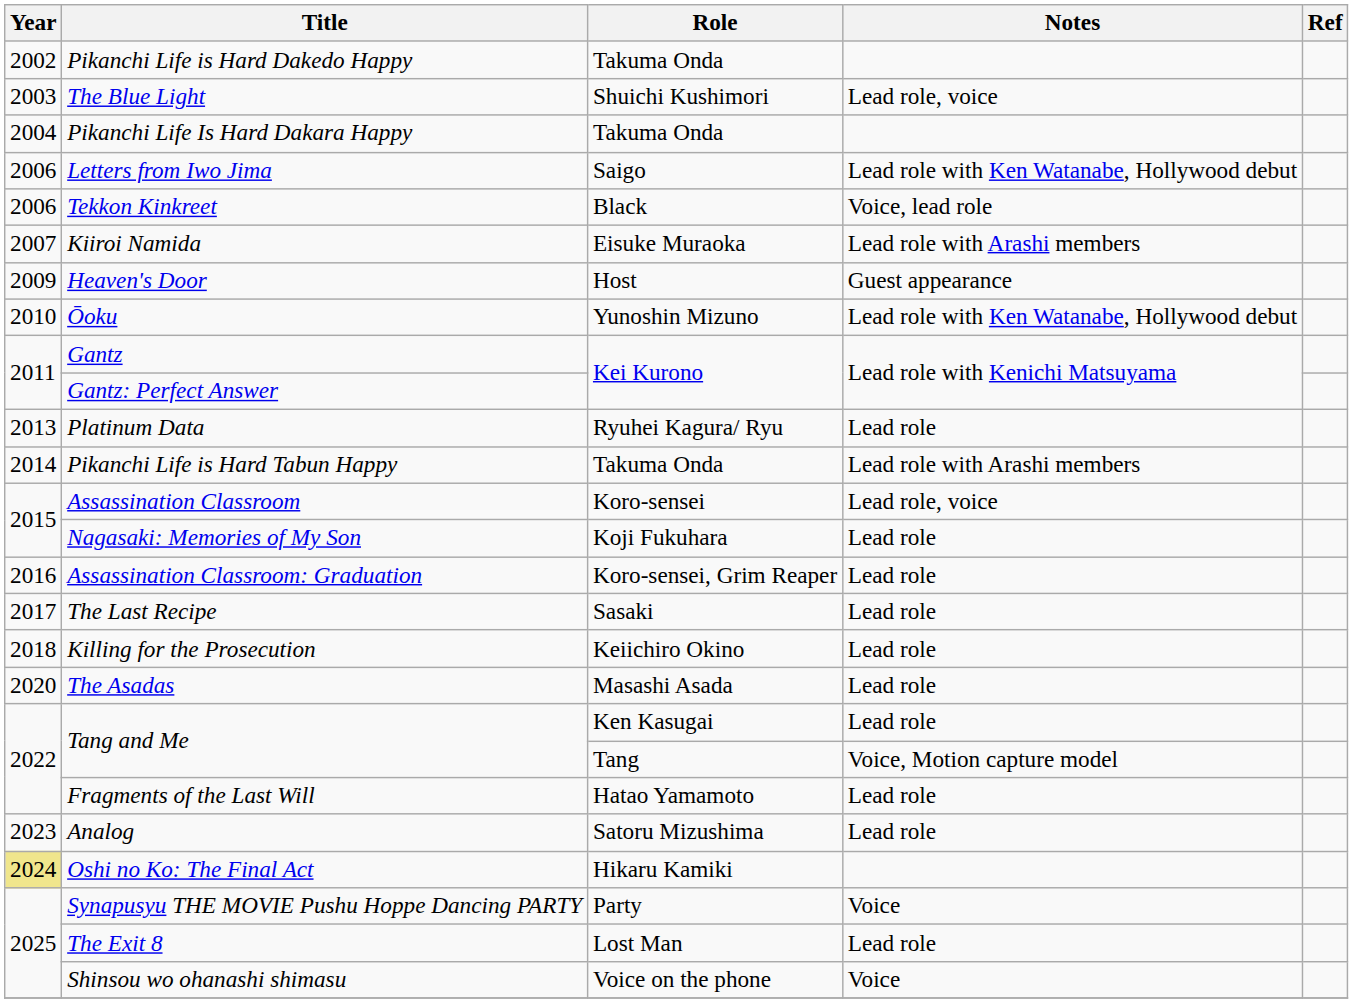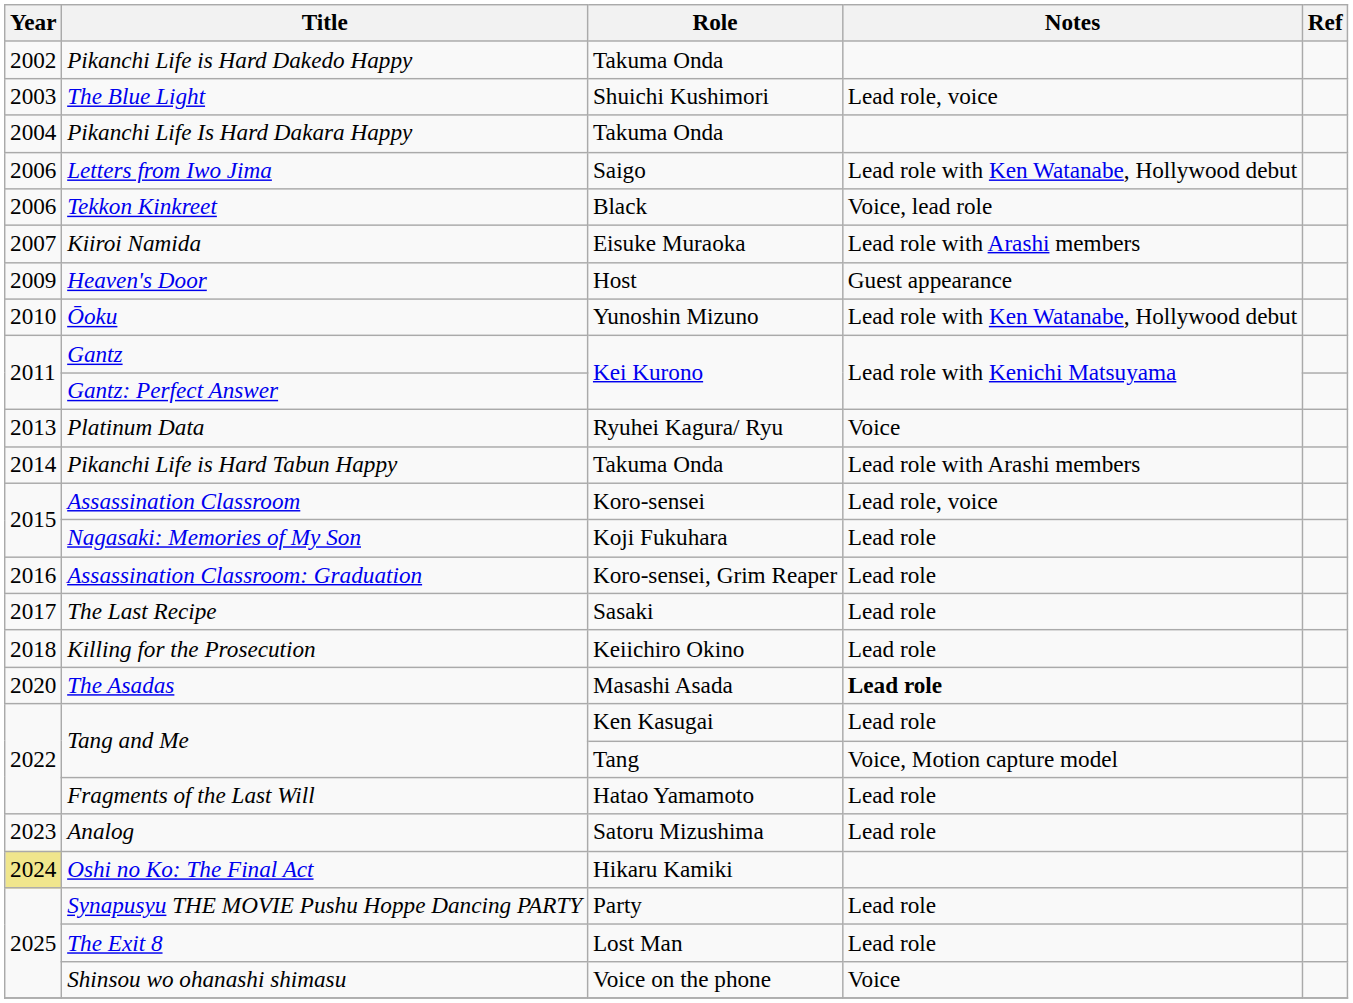 <table class="wikitable sortable">
 <tr>
 <th>Year</th>
 <th>Title</th>
 <th>Role</th>
 <th class="unsortable">Notes</th>
 <th class="unsortable">Ref</th>
 </tr>
 <tr>
 <td>2002</td>
 <td><em>Pikanchi Life is Hard Dakedo Happy</em></td>
 <td>Takuma Onda</td>
 <td></td>
 <td></td>
 </tr>
 <tr>
 <td>2003</td>
 <td><em><a href='#'>The Blue Light</a></em></td>
 <td>Shuichi Kushimori</td>
 <td>Lead role, voice</td>
 <td></td>
 </tr>
 <tr>
 <td>2004</td>
 <td><em>Pikanchi Life Is Hard Dakara Happy</em></td>
 <td>Takuma Onda</td>
 <td></td>
 <td></td>
 </tr>
 <tr>
 <td>2006</td>
 <td><em><a href='#'>Letters from Iwo Jima</a></em></td>
 <td>Saigo</td>
 <td>Lead role with <a href='#'>Ken Watanabe</a>, Hollywood debut</td>
 <td></td>
 </tr>
 <tr>
 <td>2006</td>
 <td><em><a href='#'>Tekkon Kinkreet</a></em></td>
 <td>Black</td>
 <td>Voice, lead role</td>
 <td></td>
 </tr>
 <tr>
 <td>2007</td>
 <td><em>Kiiroi Namida</em></td>
 <td>Eisuke Muraoka</td>
 <td>Lead role with <a href='#'>Arashi</a> members</td>
 <td></td>
 </tr>
 <tr>
 <td>2009</td>
 <td><em><a href='#'>Heaven's Door</a></em></td>
 <td>Host</td>
 <td>Guest appearance</td>
 <td></td>
 </tr>
 <tr>
 <td>2010</td>
 <td><em><a href='#'>Ōoku</a></em></td>
 <td>Yunoshin Mizuno</td>
 <td>Lead role with <a href='#'>Ken Watanabe</a>, Hollywood debut</td>
 <td></td>
 </tr>
 <tr>
 <td rowspan="2">2011</td>
 <td><em><a href='#'>Gantz</a></em></td>
 <td rowspan="2"><a href='#'>Kei Kurono</a></td>
 <td rowspan="2">Lead role with <a href='#'>Kenichi Matsuyama</a></td>
 <td></td>
 </tr>
 <tr>
 <td><em><a href='#'>Gantz: Perfect Answer</a></em></td>
 <td></td>
 </tr>
 <tr>
 <td>2013</td>
 <td><em>Platinum Data</em></td>
 <td>Ryuhei Kagura/ Ryu</td>
-<td>Lead role</td>
+<td>Voice</td>
 <td></td>
 </tr>
 <tr>
 <td>2014</td>
 <td><em>Pikanchi Life is Hard Tabun Happy</em></td>
 <td>Takuma Onda</td>
 <td>Lead role with Arashi members</td>
 <td></td>
 </tr>
 <tr>
 <td rowspan="2">2015</td>
 <td><em><a href='#'>Assassination Classroom</a></em></td>
 <td>Koro-sensei</td>
 <td>Lead role, voice</td>
 <td></td>
 </tr>
 <tr>
 <td><em><a href='#'>Nagasaki: Memories of My Son</a></em></td>
 <td>Koji Fukuhara</td>
 <td>Lead role</td>
 <td></td>
 </tr>
 <tr>
 <td>2016</td>
 <td><em><a href='#'>Assassination Classroom: Graduation</a></em></td>
 <td>Koro-sensei, Grim Reaper</td>
 <td>Lead role</td>
 <td></td>
 </tr>
 <tr>
 <td>2017</td>
 <td><em>The Last Recipe</em></td>
 <td>Sasaki</td>
 <td>Lead role</td>
 <td></td>
 </tr>
 <tr>
 <td>2018</td>
 <td><em>Killing for the Prosecution</em></td>
 <td>Keiichiro Okino</td>
 <td>Lead role</td>
 <td></td>
 </tr>
 <tr>
 <td>2020</td>
 <td><em><a href='#'>The Asadas</a></em></td>
 <td>Masashi Asada</td>
-<td>Lead role</td>
+<td><strong>Lead role</strong></td>
 <td></td>
 </tr>
 <tr>
 <td rowspan="3">2022</td>
 <td rowspan="2"><em>Tang and Me</em></td>
 <td>Ken Kasugai</td>
 <td>Lead role</td>
 <td></td>
 </tr>
 <tr>
 <td>Tang</td>
 <td>Voice, Motion capture model</td>
 <td></td>
 </tr>
 <tr>
 <td><em>Fragments of the Last Will</em></td>
 <td>Hatao Yamamoto</td>
 <td>Lead role</td>
 <td></td>
 </tr>
 <tr>
 <td>2023</td>
 <td><em>Analog</em></td>
 <td>Satoru Mizushima</td>
 <td>Lead role</td>
 <td></td>
 </tr>
 <tr>
 <td rowspan="1" style="background: khaki;">2024</td>
 <td><em><a href='#'>Oshi no Ko: The Final Act</a></em></td>
 <td>Hikaru Kamiki</td>
 <td></td>
 <td></td>
 </tr>
 <tr>
 <td rowspan="3">2025</td>
 <td><em><a href='#'>Synapusyu</a> THE MOVIE Pushu Hoppe Dancing PARTY</em></td>
 <td>Party</td>
-<td>Voice</td>
+<td>Lead role</td>
 <td></td>
 </tr>
 <tr>
 <td><em><a href='#'>The Exit 8</a></em></td>
 <td>Lost Man</td>
 <td>Lead role</td>
 <td></td>
 </tr>
 <tr>
 <td><em>Shinsou wo ohanashi shimasu</em></td>
 <td>Voice on the phone</td>
 <td>Voice</td>
 <td></td>
 </tr>
 <tr>
 </tr>
 </table>
